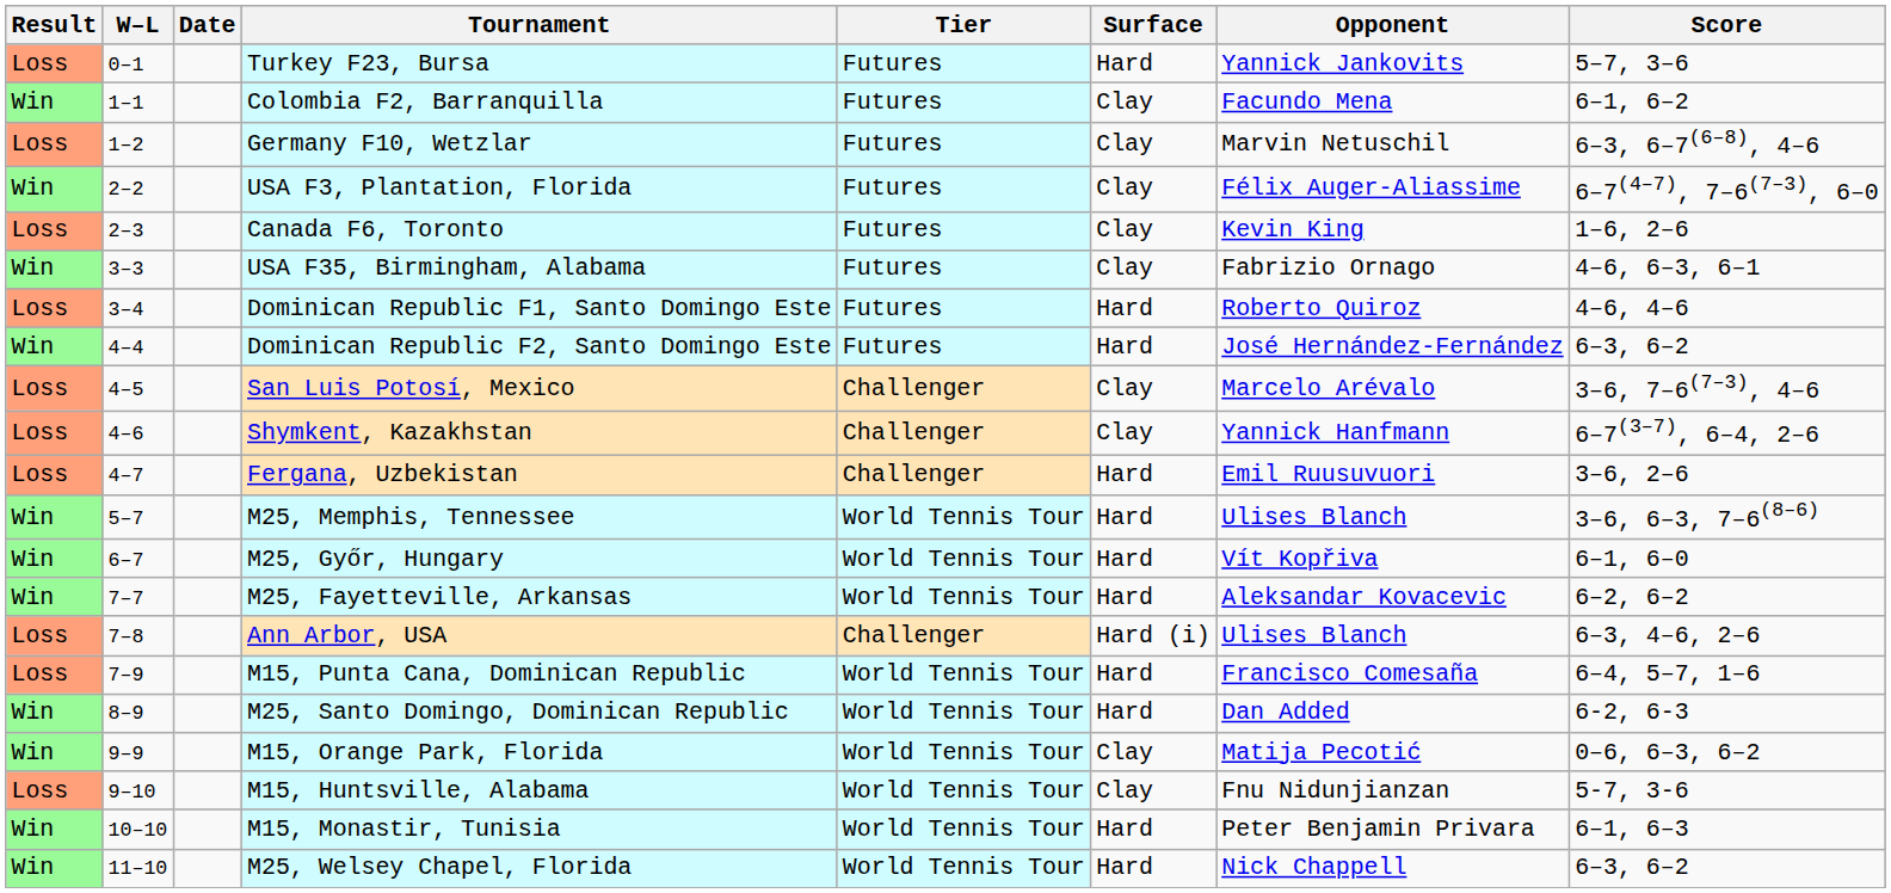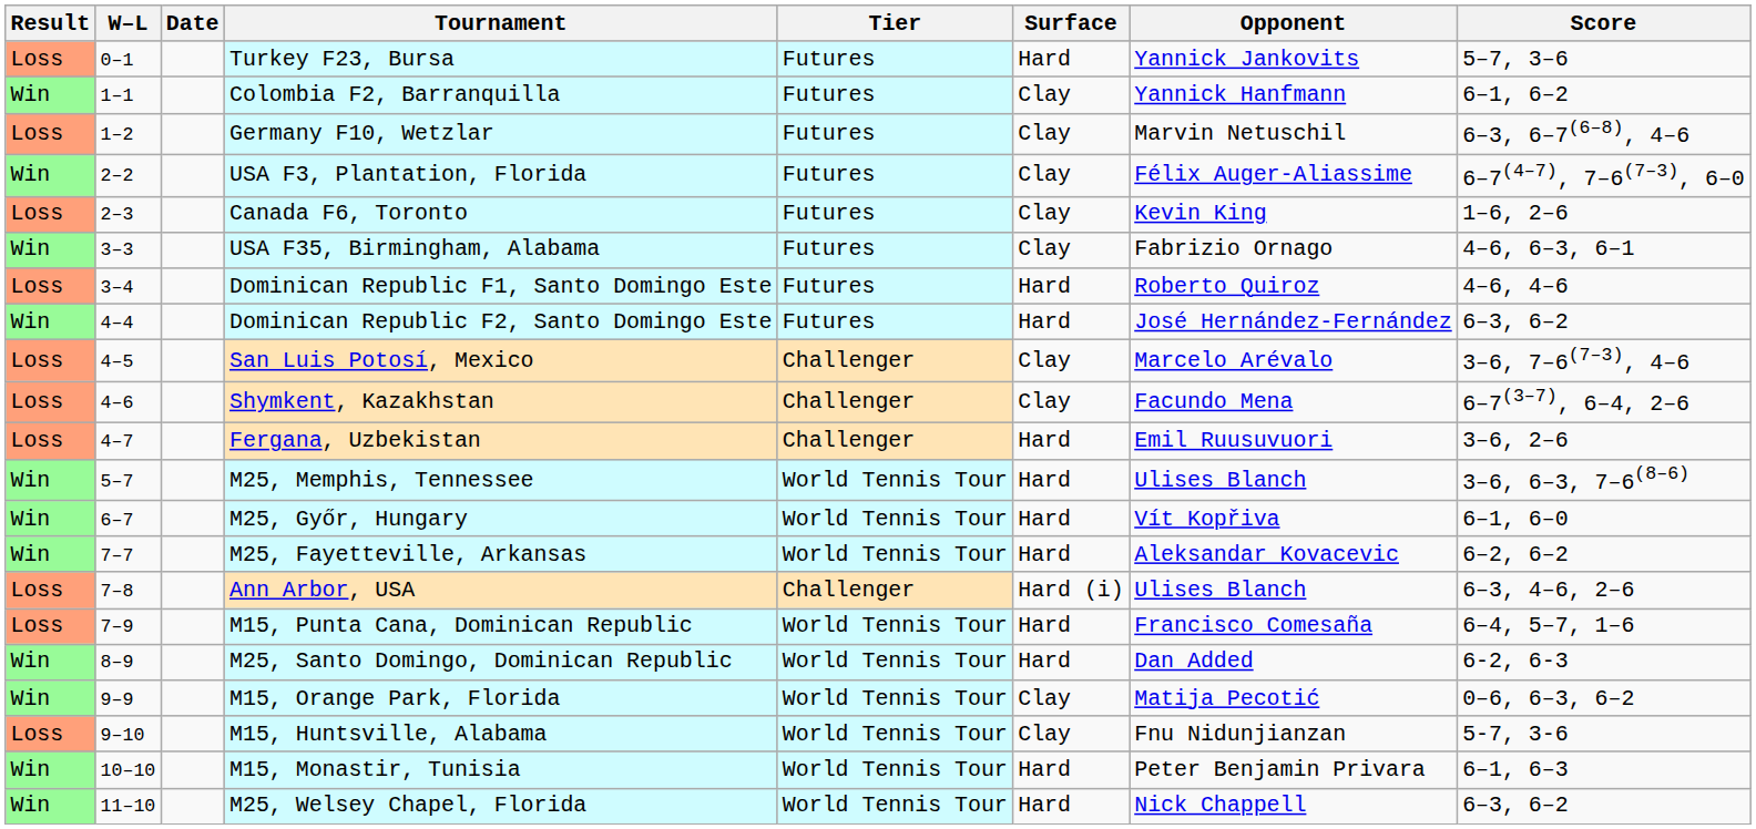 <table class="sortable wikitable">
 <tr>
 <th>Result</th>
 <th class="unsortable">W–L</th>
 <th>Date</th>
 <th>Tournament</th>
 <th>Tier</th>
 <th>Surface</th>
 <th>Opponent</th>
 <th class="unsortable">Score</th>
 </tr>
 <tr>
 <td bgcolor=FFA07A>Loss</td>
 <td><small>0–1</small></td>
 <td></td>
 <td style="background:#cffcff;">Turkey F23, Bursa</td>
 <td style="background:#cffcff;">Futures</td>
 <td>Hard</td>
 <td> <a href='#'>Yannick Jankovits</a></td>
 <td>5–7, 3–6</td>
 </tr>
 <tr>
 <td bgcolor=98FB98>Win</td>
 <td><small>1–1</small></td>
 <td></td>
 <td style="background:#cffcff;">Colombia F2, Barranquilla</td>
 <td style="background:#cffcff;">Futures</td>
 <td>Clay</td>
-<td> <a href='#'>Facundo Mena</a></td>
+<td> <a href='#'>Yannick Hanfmann</a></td>
 <td>6–1, 6–2</td>
 </tr>
 <tr>
 <td bgcolor=FFA07A>Loss</td>
 <td><small>1–2</small></td>
 <td></td>
 <td style="background:#cffcff;">Germany F10, Wetzlar</td>
 <td style="background:#cffcff;">Futures</td>
 <td>Clay</td>
 <td> Marvin Netuschil</td>
 <td>6–3, 6–7<sup>(6–8)</sup>, 4–6</td>
 </tr>
 <tr>
 <td bgcolor=98FB98>Win</td>
 <td><small>2–2</small></td>
 <td></td>
 <td style="background:#cffcff;">USA F3, Plantation, Florida</td>
 <td style="background:#cffcff;">Futures</td>
 <td>Clay</td>
 <td> <a href='#'>Félix Auger-Aliassime</a></td>
 <td>6–7<sup>(4–7)</sup>, 7–6<sup>(7–3)</sup>, 6–0</td>
 </tr>
 <tr>
 <td bgcolor=FFA07A>Loss</td>
 <td><small>2–3</small></td>
 <td></td>
 <td style="background:#cffcff;">Canada F6, Toronto</td>
 <td style="background:#cffcff;">Futures</td>
 <td>Clay</td>
 <td> <a href='#'>Kevin King</a></td>
 <td>1–6, 2–6</td>
 </tr>
 <tr>
 <td bgcolor=98FB98>Win</td>
 <td><small>3–3</small></td>
 <td></td>
 <td style="background:#cffcff;">USA F35, Birmingham, Alabama</td>
 <td style="background:#cffcff;">Futures</td>
 <td>Clay</td>
 <td> Fabrizio Ornago</td>
 <td>4–6, 6–3, 6–1</td>
 </tr>
 <tr>
 <td bgcolor=FFA07A>Loss</td>
 <td><small>3–4</small></td>
 <td></td>
 <td style="background:#cffcff;">Dominican Republic F1, Santo Domingo Este</td>
 <td style="background:#cffcff;">Futures</td>
 <td>Hard</td>
 <td> <a href='#'>Roberto Quiroz</a></td>
 <td>4–6, 4–6</td>
 </tr>
 <tr>
 <td bgcolor=98FB98>Win</td>
 <td><small>4–4</small></td>
 <td></td>
 <td style="background:#cffcff;">Dominican Republic F2, Santo Domingo Este</td>
 <td style="background:#cffcff;">Futures</td>
 <td>Hard</td>
 <td> <a href='#'>José Hernández-Fernández</a></td>
 <td>6–3, 6–2</td>
 </tr>
 <tr>
 <td bgcolor=FFA07A>Loss</td>
 <td><small>4–5</small></td>
 <td><a href='#'></a></td>
 <td style="background:moccasin;"><a href='#'>San Luis Potosí</a>, Mexico</td>
 <td style="background:moccasin;">Challenger</td>
 <td>Clay</td>
 <td> <a href='#'>Marcelo Arévalo</a></td>
 <td>3–6, 7–6<sup>(7–3)</sup>, 4–6</td>
 </tr>
 <tr>
 <td bgcolor=FFA07A>Loss</td>
 <td><small>4–6</small></td>
 <td><a href='#'></a></td>
 <td style="background:moccasin;"><a href='#'>Shymkent</a>, Kazakhstan</td>
 <td style="background:moccasin;">Challenger</td>
 <td>Clay</td>
-<td> <a href='#'>Yannick Hanfmann</a></td>
+<td> <a href='#'>Facundo Mena</a></td>
 <td>6–7<sup>(3–7)</sup>, 6–4, 2–6</td>
 </tr>
 <tr>
 <td bgcolor=FFA07A>Loss</td>
 <td><small>4–7</small></td>
 <td><a href='#'></a></td>
 <td style="background:moccasin;"><a href='#'>Fergana</a>, Uzbekistan</td>
 <td style="background:moccasin;">Challenger</td>
 <td>Hard</td>
 <td> <a href='#'>Emil Ruusuvuori</a></td>
 <td>3–6, 2–6</td>
 </tr>
 <tr>
 <td bgcolor=98FB98>Win</td>
 <td><small>5–7</small></td>
 <td></td>
 <td style="background:#cffcff;">M25, Memphis, Tennessee</td>
 <td style="background:#cffcff;">World Tennis Tour</td>
 <td>Hard</td>
 <td> <a href='#'>Ulises Blanch</a></td>
 <td>3–6, 6–3, 7–6<sup>(8–6)</sup></td>
 </tr>
 <tr>
 <td bgcolor=98FB98>Win</td>
 <td><small>6–7</small></td>
 <td></td>
 <td style="background:#cffcff;">M25, Győr, Hungary</td>
 <td style="background:#cffcff;">World Tennis Tour</td>
 <td>Hard</td>
 <td> <a href='#'>Vít Kopřiva</a></td>
 <td>6–1, 6–0</td>
 </tr>
 <tr>
 <td bgcolor=98FB98>Win</td>
 <td><small>7–7</small></td>
 <td></td>
 <td style="background:#cffcff;">M25, Fayetteville, Arkansas</td>
 <td style="background:#cffcff;">World Tennis Tour</td>
 <td>Hard</td>
 <td> <a href='#'>Aleksandar Kovacevic</a></td>
 <td>6–2, 6–2</td>
 </tr>
 <tr>
 <td bgcolor=FFA07A>Loss</td>
 <td><small>7–8</small></td>
 <td><a href='#'></a></td>
 <td style="background:moccasin;"><a href='#'>Ann Arbor</a>, USA</td>
 <td style="background:moccasin;">Challenger</td>
 <td>Hard (i)</td>
 <td> <a href='#'>Ulises Blanch</a></td>
 <td>6–3, 4–6, 2–6</td>
 </tr>
 <tr>
 <td bgcolor=FFA07A>Loss</td>
 <td><small>7–9</small></td>
 <td></td>
 <td style="background:#cffcff;">M15, Punta Cana, Dominican Republic</td>
 <td style="background:#cffcff;">World Tennis Tour</td>
 <td>Hard</td>
 <td> <a href='#'>Francisco Comesaña</a></td>
 <td>6–4, 5–7, 1–6</td>
 </tr>
 <tr>
 <td bgcolor=98FB98>Win</td>
 <td><small>8–9</small></td>
 <td></td>
 <td style="background:#cffcff;">M25, Santo Domingo, Dominican Republic</td>
 <td style="background:#cffcff;">World Tennis Tour</td>
 <td>Hard</td>
 <td> <a href='#'>Dan Added</a></td>
 <td>6-2, 6-3</td>
 </tr>
 <tr>
 <td bgcolor=98FB98>Win</td>
 <td><small>9–9</small></td>
 <td></td>
 <td style="background:#cffcff;">M15, Orange Park, Florida</td>
 <td style="background:#cffcff;">World Tennis Tour</td>
 <td>Clay</td>
 <td> <a href='#'>Matija Pecotić</a></td>
 <td>0–6, 6–3, 6–2</td>
 </tr>
 <tr>
 <td bgcolor=FFA07A>Loss</td>
 <td><small>9–10</small></td>
 <td></td>
 <td style="background:#cffcff;">M15, Huntsville, Alabama</td>
 <td style="background:#cffcff;">World Tennis Tour</td>
 <td>Clay</td>
 <td> Fnu Nidunjianzan</td>
 <td>5-7, 3-6</td>
 </tr>
 <tr>
 <td bgcolor=98FB98>Win</td>
 <td><small>10–10</small></td>
 <td></td>
 <td style="background:#cffcff;">M15, Monastir, Tunisia</td>
 <td style="background:#cffcff;">World Tennis Tour</td>
 <td>Hard</td>
 <td> Peter Benjamin Privara</td>
 <td>6–1, 6–3</td>
 </tr>
 <tr>
 <td bgcolor=98FB98>Win</td>
 <td><small>11–10</small></td>
 <td></td>
 <td style="background:#cffcff;">M25, Welsey Chapel, Florida</td>
 <td style="background:#cffcff;">World Tennis Tour</td>
 <td>Hard</td>
 <td> <a href='#'>Nick Chappell</a></td>
 <td>6–3, 6–2</td>
 </tr>
 </table>
